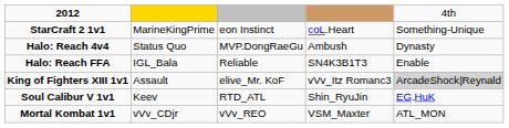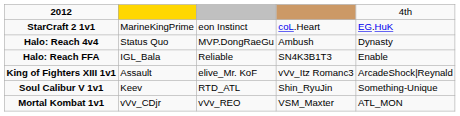 <table class="wikitable" style="text-align:left">
 <tr>
 <td style="text-align:center"><strong>2012</strong></td>
 <td style="text-align:center; background:gold;"></td>
 <td style="text-align:center; background:silver;"></td>
 <td style="text-align:center; background:#c96;"></td>
 <td style="text-align:center">4th</td>
 </tr>
 <tr>
 <td style="text-align:center"><strong>StarCraft 2 1v1</strong></td>
 <td> MarineKingPrime</td>
 <td> eon Instinct</td>
 <td> <a href='#'>coL</a>.Heart</td>
-<td> Something-Unique</td>
+<td> <a href='#'>EG</a>.<a href='#'>HuK</a></td>
 </tr>
 <tr>
 <td style="text-align:center"><strong>Halo: Reach 4v4</strong>  </td>
 <td> Status Quo</td>
 <td> MVP.DongRaeGu</td>
 <td> Ambush</td>
 <td> Dynasty</td>
 </tr>
 <tr>
 <td style="text-align:center"><strong>Halo: Reach FFA</strong>  </td>
 <td> IGL_Bala</td>
 <td> Reliable</td>
 <td> SN4K3B1T3</td>
 <td> Enable</td>
 </tr>
 <tr>
 <td style="text-align:center"><strong>King of Fighters XIII 1v1</strong> </td>
 <td> Assault</td>
 <td> elive_Mr. KoF</td>
 <td> vVv_Itz Romanc3</td>
-<td style="background: lightgrey;"> ArcadeShock|Reynald</td>
+<td> ArcadeShock|Reynald</td>
 </tr>
 <tr>
 <td style="text-align:center"><strong>Soul Calibur V 1v1</strong> </td>
 <td> Keev</td>
 <td> RTD_ATL</td>
 <td> Shin_RyuJin</td>
-<td> <a href='#'>EG</a>.<a href='#'>HuK</a></td>
+<td> Something-Unique</td>
 </tr>
 <tr>
 <td style="text-align:center"><strong>Mortal Kombat 1v1</strong> </td>
 <td> vVv_CDjr</td>
 <td> vVv_REO</td>
 <td> VSM_Maxter</td>
 <td> ATL_MON</td>
 </tr>
 </table>
